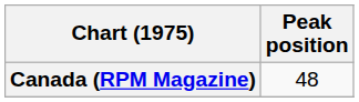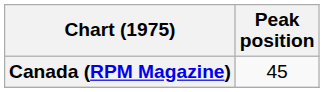 <table class="wikitable sortable plainrowheaders" style="text-align:center">
 <tr>
 <th scope="col">Chart (1975)</th>
 <th scope="col">Peak<br>position</th>
 </tr>
 <tr>
 <th scope="row">Canada (<a href='#'>RPM Magazine</a>)</th>
-<td>48</td>
+<td>45</td>
 </tr>
 <tr>
 </tr>
 </table>
